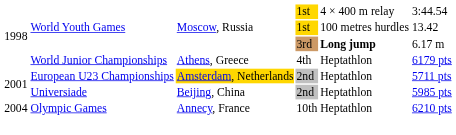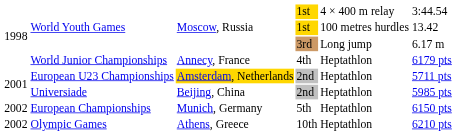 <table>
 <tr>
 <td rowspan=4>1998</td>
 <td rowspan=3><a href='#'>World Youth Games</a></td>
 <td rowspan=3><a href='#'>Moscow</a>, Russia</td>
 <td bgcolor=gold>1st</td>
 <td>4 × 400 m relay</td>
 <td>3:44.54</td>
 </tr>
 <tr>
 <td bgcolor=gold>1st</td>
 <td>100 metres hurdles</td>
 <td>13.42</td>
 </tr>
 <tr>
 <td bgcolor=cc9966>3rd</td>
-<td><strong>Long jump</strong></td>
+<td>Long jump</td>
 <td>6.17 m</td>
 </tr>
 <tr>
 <td><a href='#'>World Junior Championships</a></td>
-<td><a href='#'>Athens</a>, Greece</td>
+<td><a href='#'>Annecy</a>, France</td>
 <td>4th</td>
 <td>Heptathlon</td>
 <td><a href='#'>6179 pts</a></td>
 </tr>
 <tr>
 <td rowspan=2>2001</td>
 <td><a href='#'>European U23 Championships</a></td>
 <td style="background: gold;"><a href='#'>Amsterdam</a>, Netherlands</td>
 <td bgcolor=silver>2nd</td>
 <td>Heptathlon</td>
 <td><a href='#'>5711 pts</a></td>
 </tr>
 <tr>
 <td><a href='#'>Universiade</a></td>
 <td><a href='#'>Beijing</a>, China</td>
 <td bgcolor=silver>2nd</td>
 <td>Heptathlon</td>
 <td><a href='#'>5985 pts</a></td>
 </tr>
 <tr>
-<td>2004</td>
+<td>2002</td>
+<td><a href='#'>European Championships</a></td>
+<td><a href='#'>Munich</a>, Germany</td>
+<td>5th</td>
+<td>Heptathlon</td>
+<td><a href='#'>6150 pts</a></td>
+</tr>
+<tr>
+<td>2002</td>
 <td><a href='#'>Olympic Games</a></td>
-<td><a href='#'>Annecy</a>, France</td>
+<td><a href='#'>Athens</a>, Greece</td>
 <td>10th</td>
 <td>Heptathlon</td>
 <td><a href='#'>6210 pts</a></td>
 </tr>
 </table>
